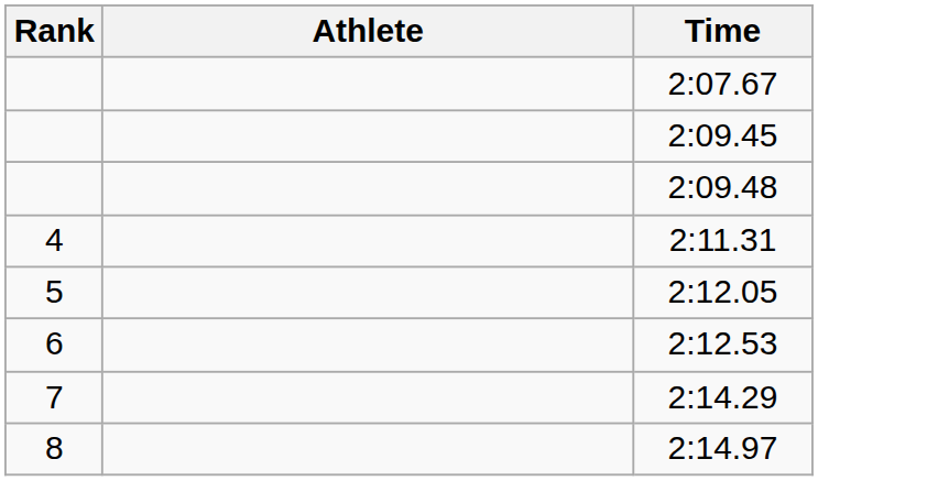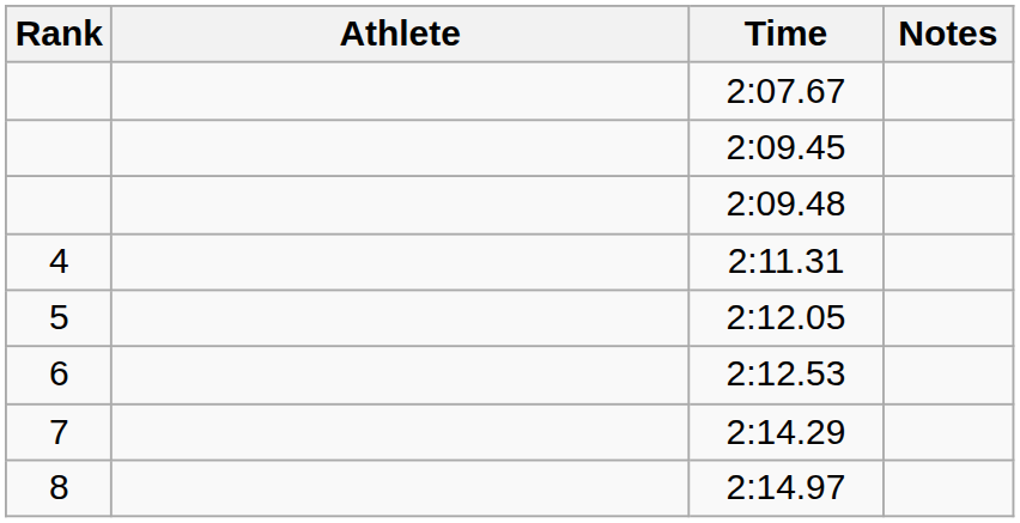 <table class="wikitable" style="text-align:center">
 <tr>
 <th width=40>Rank</th>
 <th width=250>Athlete</th>
 <th width=80>Time</th>
+<th width=50>Notes</th>
 </tr>
 <tr>
 <td></td>
 <td align=left></td>
 <td>2:07.67</td>
+<td></td>
 </tr>
 <tr>
 <td></td>
 <td align=left></td>
 <td>2:09.45</td>
+<td></td>
 </tr>
 <tr>
 <td></td>
 <td align=left></td>
 <td>2:09.48</td>
+<td></td>
 </tr>
 <tr>
 <td>4</td>
 <td align=left></td>
 <td>2:11.31</td>
+<td></td>
 </tr>
 <tr>
 <td>5</td>
 <td align=left></td>
 <td>2:12.05</td>
+<td></td>
 </tr>
 <tr>
 <td>6</td>
 <td align=left></td>
 <td>2:12.53</td>
+<td></td>
 </tr>
 <tr>
 <td>7</td>
 <td align=left></td>
 <td>2:14.29</td>
+<td></td>
 </tr>
 <tr>
 <td>8</td>
 <td align=left></td>
 <td>2:14.97</td>
+<td></td>
 </tr>
 </table>
